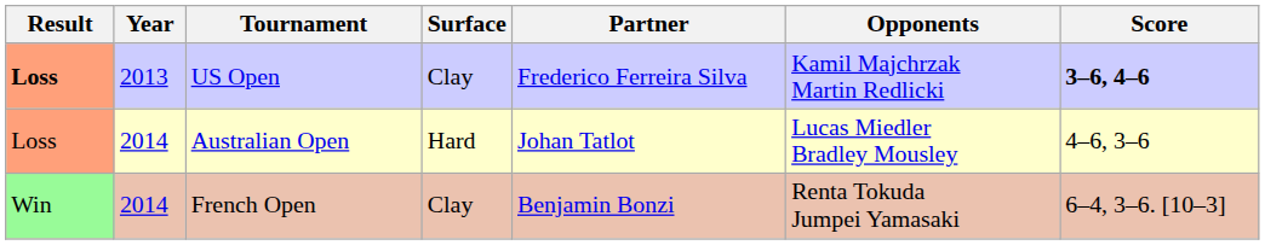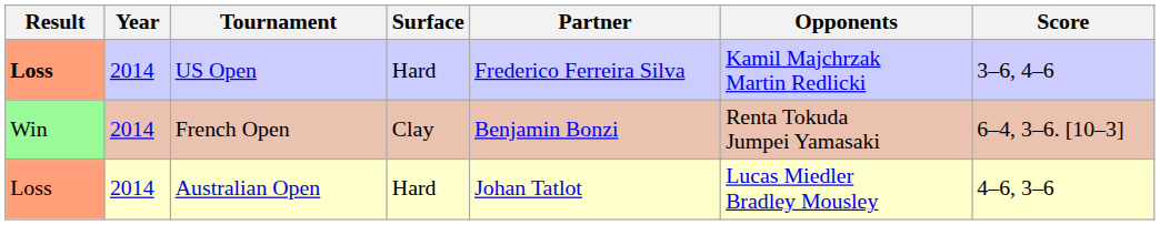 <table class="sortable wikitable">
 <tr>
 <th style="width:65px;">Result</th>
 <th style="width:40px;">Year</th>
 <th style="width:150px;">Tournament</th>
 <th style="width:50px;">Surface</th>
 <th style="width:175px;">Partner</th>
 <th style="width:175px;">Opponents</th>
 <th style="width:125px;" class="unsortable">Score</th>
 </tr>
 <tr style="background:#ccccff;">
 <td style="background:#ffa07a;"><strong>Loss</strong></td>
-<td><a href='#'>2013</a></td>
+<td><a href='#'>2014</a></td>
 <td><a href='#'>US Open</a></td>
-<td>Clay</td>
+<td>Hard</td>
 <td> <a href='#'>Frederico Ferreira Silva</a></td>
 <td> <a href='#'>Kamil Majchrzak</a> <br>  <a href='#'>Martin Redlicki</a></td>
-<td><strong>3–6, 4–6</strong></td>
+<td>3–6, 4–6</td>
+</tr>
+<tr style="background:#ebc2af;">
+<td style="background:#98fb98;">Win</td>
+<td><a href='#'>2014</a></td>
+<td>French Open</td>
+<td>Clay</td>
+<td> <a href='#'>Benjamin Bonzi</a></td>
+<td> Renta Tokuda <br>  Jumpei Yamasaki</td>
+<td>6–4, 3–6. [10–3]</td>
 </tr>
 <tr style="background:#ffc;">
 <td style="background:#ffa07a;">Loss</td>
 <td><a href='#'>2014</a></td>
 <td><a href='#'>Australian Open</a></td>
 <td>Hard</td>
 <td> <a href='#'>Johan Tatlot</a></td>
 <td> <a href='#'>Lucas Miedler</a> <br>  <a href='#'>Bradley Mousley</a></td>
 <td>4–6, 3–6</td>
 </tr>
-<tr style="background:#ebc2af;">
-<td style="background:#98fb98;">Win</td>
-<td><a href='#'>2014</a></td>
-<td>French Open</td>
-<td>Clay</td>
-<td> <a href='#'>Benjamin Bonzi</a></td>
-<td> Renta Tokuda <br>  Jumpei Yamasaki</td>
-<td>6–4, 3–6. [10–3]</td>
-</tr>
 </table>
